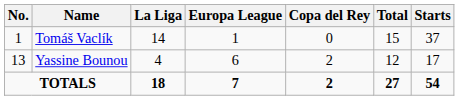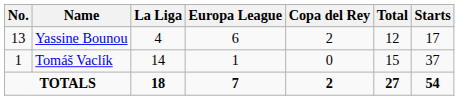 <table class="wikitable" style="text-align: center;">
 <tr>
 <th>No.</th>
 <th>Name</th>
 <th>La Liga</th>
 <th>Europa League</th>
 <th>Copa del Rey</th>
 <th>Total</th>
 <th>Starts</th>
 </tr>
 <tr>
+<td>13</td>
+<td align=left> <a href='#'>Yassine Bounou</a></td>
+<td>4</td>
+<td>6</td>
+<td>2</td>
+<td>12</td>
+<td>17</td>
+</tr>
+<tr>
 <td>1</td>
 <td align=left> <a href='#'>Tomáš Vaclík</a></td>
 <td>14</td>
 <td>1</td>
 <td>0</td>
 <td>15</td>
 <td>37</td>
-</tr>
-<tr>
-<td>13</td>
-<td align=left> <a href='#'>Yassine Bounou</a></td>
-<td>4</td>
-<td>6</td>
-<td>2</td>
-<td>12</td>
-<td>17</td>
 </tr>
 <tr>
 <td colspan=2><strong>TOTALS</strong></td>
 <td><strong>18</strong></td>
 <td><strong>7</strong></td>
 <td><strong>2</strong></td>
 <td><strong>27</strong></td>
 <td><strong>54</strong></td>
 </tr>
 </table>
